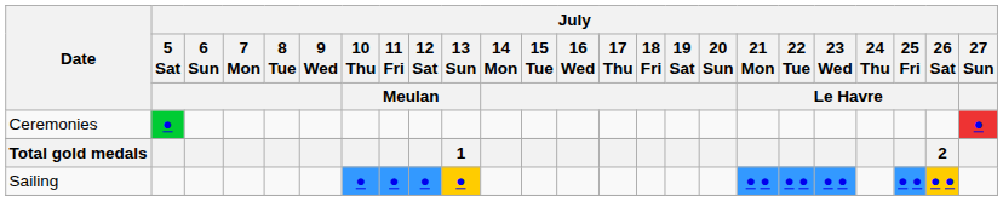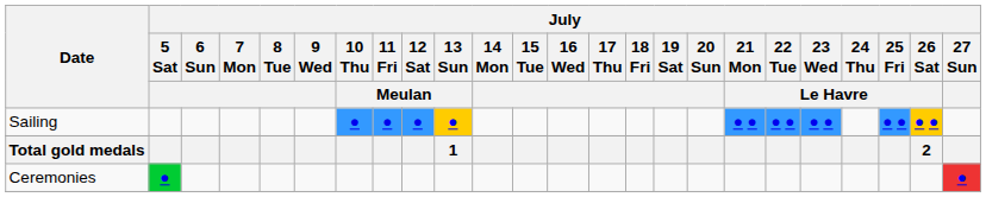 <table class="wikitable" style="margin:0.5em auto; font-size:90%; line-height:1.25em;">
 <tr>
 <th rowspan=3>Date</th>
 <th colspan=23>July</th>
 </tr>
 <tr>
 <th>5<br>Sat</th>
 <th>6<br>Sun</th>
 <th>7<br>Mon</th>
 <th>8<br>Tue</th>
 <th>9<br>Wed</th>
 <th>10<br>Thu</th>
 <th>11<br>Fri</th>
 <th>12<br>Sat</th>
 <th>13<br>Sun</th>
 <th>14<br>Mon</th>
 <th>15<br>Tue</th>
 <th>16<br>Wed</th>
 <th>17<br>Thu</th>
 <th>18<br>Fri</th>
 <th>19<br>Sat</th>
 <th>20<br>Sun</th>
 <th>21<br>Mon</th>
 <th>22<br>Tue</th>
 <th>23<br>Wed</th>
 <th>24<br>Thu</th>
 <th>25<br>Fri</th>
 <th>26<br>Sat</th>
 <th>27<br>Sun</th>
 </tr>
 <tr>
 <th colspan=5></th>
 <th colspan=4>Meulan</th>
 <th colspan=7></th>
 <th colspan=6>Le Havre</th>
 <th></th>
 </tr>
-<tr>
-<td>Ceremonies</td>
-<td style="background:#00cc33; text-align:center"><a href='#'>●</a></td>
+<tr style="text-align:center">
+<td style="text-align:left">Sailing</td>
+<td></td>
+<td></td>
+<td></td>
+<td></td>
+<td></td>
+<td style="background:#3399ff"><span><a href='#'>●</a></span></td>
+<td style="background:#3399ff"><span><a href='#'>●</a></span></td>
+<td style="background:#3399ff"><span><a href='#'>●</a></span></td>
+<td style="background:#ffcc00"><span><a href='#'>●</a></span></td>
 <td></td>
 <td></td>
 <td></td>
 <td></td>
 <td></td>
 <td></td>
 <td></td>
+<td style="background:#3399ff"><span><a href='#'>●</a> <a href='#'>●</a></span></td>
+<td style="background:#3399ff"><span><a href='#'>●</a> <a href='#'>●</a></span></td>
+<td style="background:#3399ff"><span><a href='#'>●</a> <a href='#'>●</a></span></td>
 <td></td>
+<td style="background:#3399ff"><span><a href='#'>●</a> <a href='#'>●</a></span></td>
+<td style="background:#ffcc00"><span><a href='#'>●</a> <a href='#'>●</a></span></td>
 <td></td>
-<td></td>
-<td></td>
-<td></td>
-<td></td>
-<td></td>
-<td></td>
-<td></td>
-<td></td>
-<td></td>
-<td></td>
-<td></td>
-<td></td>
-<td style="background:#ee3333; text-align:center"><a href='#'>●</a></td>
 </tr>
 <tr style="text-align:center">
 </tr>
 <tr>
 <th>Total gold medals</th>
 <th></th>
 <th></th>
 <th></th>
 <th></th>
 <th></th>
 <th></th>
 <th></th>
 <th></th>
 <th>1</th>
 <th></th>
 <th></th>
 <th></th>
 <th></th>
 <th></th>
 <th></th>
 <th></th>
 <th></th>
 <th></th>
 <th></th>
 <th></th>
 <th></th>
 <th>2</th>
 <th></th>
 </tr>
-<tr style="text-align:center">
-<td style="text-align:left">Sailing</td>
-<td></td>
-<td></td>
-<td></td>
-<td></td>
-<td></td>
-<td style="background:#3399ff"><span><a href='#'>●</a></span></td>
-<td style="background:#3399ff"><span><a href='#'>●</a></span></td>
-<td style="background:#3399ff"><span><a href='#'>●</a></span></td>
-<td style="background:#ffcc00"><span><a href='#'>●</a></span></td>
+<tr>
+<td>Ceremonies</td>
+<td style="background:#00cc33; text-align:center"><a href='#'>●</a></td>
 <td></td>
 <td></td>
 <td></td>
 <td></td>
 <td></td>
 <td></td>
 <td></td>
-<td style="background:#3399ff"><span><a href='#'>●</a> <a href='#'>●</a></span></td>
-<td style="background:#3399ff"><span><a href='#'>●</a> <a href='#'>●</a></span></td>
-<td style="background:#3399ff"><span><a href='#'>●</a> <a href='#'>●</a></span></td>
 <td></td>
-<td style="background:#3399ff"><span><a href='#'>●</a> <a href='#'>●</a></span></td>
-<td style="background:#ffcc00"><span><a href='#'>●</a> <a href='#'>●</a></span></td>
 <td></td>
+<td></td>
+<td></td>
+<td></td>
+<td></td>
+<td></td>
+<td></td>
+<td></td>
+<td></td>
+<td></td>
+<td></td>
+<td></td>
+<td></td>
+<td style="background:#ee3333; text-align:center"><a href='#'>●</a></td>
 </tr>
 <tr>
 </tr>
 </table>
